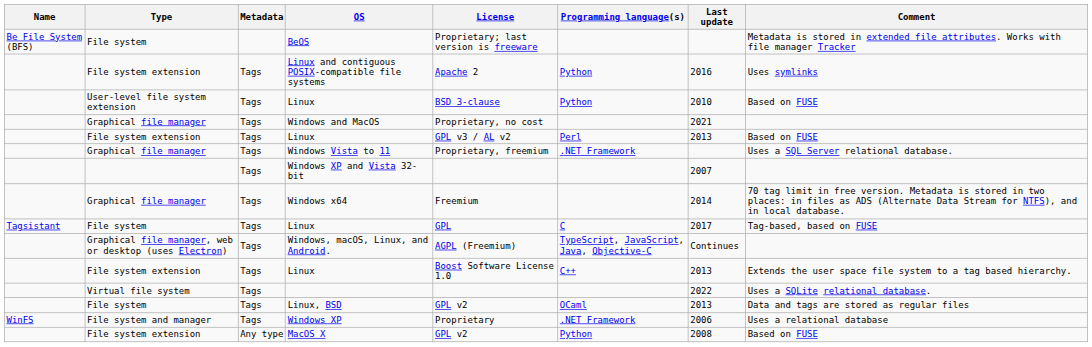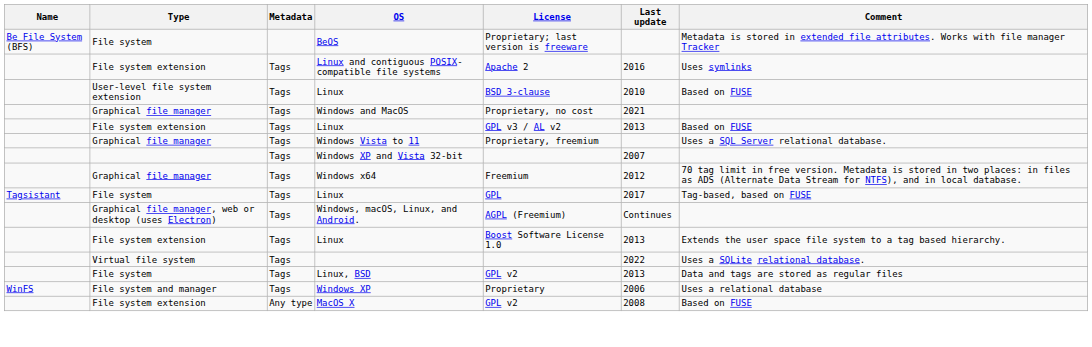 <table class="wikitable sortable">
 <tr>
 <th>Name</th>
 <th>Type</th>
 <th>Metadata</th>
 <th><a href='#'>OS</a></th>
 <th><a href='#'>License</a></th>
-<th><a href='#'>Programming language</a>(s)</th>
 <th>Last update</th>
 <th>Comment</th>
 </tr>
 <tr>
 <td><a href='#'>Be File System</a> (BFS)</td>
 <td>File system</td>
 <td></td>
 <td><a href='#'>BeOS</a></td>
 <td>Proprietary; last version is <a href='#'>freeware</a></td>
 <td></td>
-<td></td>
 <td>Metadata is stored in <a href='#'>extended file attributes</a>. Works with file manager <a href='#'>Tracker</a></td>
 </tr>
 <tr>
 <td></td>
 <td>File system extension</td>
 <td>Tags</td>
 <td><a href='#'>Linux</a> and contiguous <a href='#'>POSIX</a>-compatible file systems</td>
 <td><a href='#'>Apache</a> 2</td>
-<td><a href='#'>Python</a></td>
 <td>2016</td>
 <td>Uses <a href='#'>symlinks</a></td>
 </tr>
 <tr>
 <td></td>
 <td>User-level file system extension</td>
 <td>Tags</td>
 <td>Linux</td>
 <td><a href='#'>BSD 3-clause</a></td>
-<td><a href='#'>Python</a></td>
 <td>2010</td>
 <td>Based on <a href='#'>FUSE</a></td>
 </tr>
 <tr>
 <td></td>
 <td>Graphical <a href='#'>file manager</a></td>
 <td>Tags</td>
 <td>Windows and MacOS</td>
 <td>Proprietary, no cost</td>
-<td></td>
 <td>2021</td>
 <td></td>
 </tr>
 <tr>
 <td></td>
 <td>File system extension</td>
 <td>Tags</td>
 <td>Linux</td>
 <td><a href='#'>GPL</a> v3 / <a href='#'>AL</a> v2</td>
-<td><a href='#'>Perl</a></td>
 <td>2013</td>
 <td>Based on <a href='#'>FUSE</a></td>
 </tr>
 <tr>
 <td></td>
 <td>Graphical <a href='#'>file manager</a></td>
 <td>Tags</td>
 <td>Windows <a href='#'>Vista</a> to <a href='#'>11</a></td>
 <td>Proprietary, freemium</td>
-<td><a href='#'>.NET Framework</a></td>
 <td></td>
 <td>Uses a <a href='#'>SQL Server</a> relational database.</td>
 </tr>
 <tr>
 <td></td>
 <td></td>
 <td>Tags</td>
 <td>Windows <a href='#'>XP</a> and <a href='#'>Vista</a> 32-bit</td>
-<td></td>
 <td></td>
 <td>2007</td>
 <td></td>
 </tr>
 <tr>
 <td></td>
 <td>Graphical <a href='#'>file manager</a></td>
 <td>Tags</td>
 <td>Windows x64</td>
 <td>Freemium</td>
-<td></td>
-<td>2014</td>
+<td>2012</td>
 <td>70 tag limit in free version. Metadata is stored in two places: in files as ADS (Alternate Data Stream for <a href='#'>NTFS</a>), and in local database.</td>
 </tr>
 <tr>
 <td><a href='#'>Tagsistant</a></td>
 <td>File system</td>
 <td>Tags</td>
 <td>Linux</td>
 <td><a href='#'>GPL</a></td>
-<td><a href='#'>C</a></td>
 <td>2017</td>
 <td>Tag-based, based on <a href='#'>FUSE</a></td>
 </tr>
 <tr>
 <td></td>
 <td>Graphical <a href='#'>file manager</a>, web or desktop (uses <a href='#'>Electron</a>)</td>
 <td>Tags</td>
 <td>Windows, macOS, Linux, and <a href='#'>Android</a>.</td>
 <td><a href='#'>AGPL</a> (Freemium)</td>
-<td><a href='#'>TypeScript</a>, <a href='#'>JavaScript</a>, <a href='#'>Java</a>, <a href='#'>Objective-C</a></td>
 <td>Continues</td>
 <td></td>
 </tr>
 <tr>
 <td></td>
 <td>File system extension</td>
 <td>Tags</td>
 <td>Linux</td>
 <td><a href='#'>Boost</a> Software License 1.0</td>
-<td><a href='#'>C++</a></td>
 <td>2013</td>
 <td>Extends the user space file system to a tag based hierarchy.</td>
 </tr>
 <tr>
 <td></td>
 <td>Virtual file system</td>
 <td>Tags</td>
-<td></td>
 <td></td>
 <td></td>
 <td>2022</td>
 <td>Uses a <a href='#'>SQLite</a> <a href='#'>relational database</a>.</td>
 </tr>
 <tr>
 <td></td>
 <td>File system</td>
 <td>Tags</td>
 <td>Linux, <a href='#'>BSD</a></td>
 <td><a href='#'>GPL</a> v2</td>
-<td><a href='#'>OCaml</a></td>
 <td>2013</td>
 <td>Data and tags are stored as regular files</td>
 </tr>
 <tr>
 <td><a href='#'>WinFS</a></td>
 <td>File system and manager</td>
 <td>Tags</td>
 <td><a href='#'>Windows XP</a></td>
 <td>Proprietary</td>
-<td><a href='#'>.NET Framework</a></td>
 <td>2006</td>
 <td>Uses a relational database</td>
 </tr>
 <tr>
 <td></td>
 <td>File system extension</td>
 <td>Any type</td>
 <td><a href='#'>MacOS X</a></td>
 <td><a href='#'>GPL</a> v2</td>
-<td><a href='#'>Python</a></td>
 <td>2008</td>
 <td>Based on <a href='#'>FUSE</a></td>
 </tr>
 </table>
